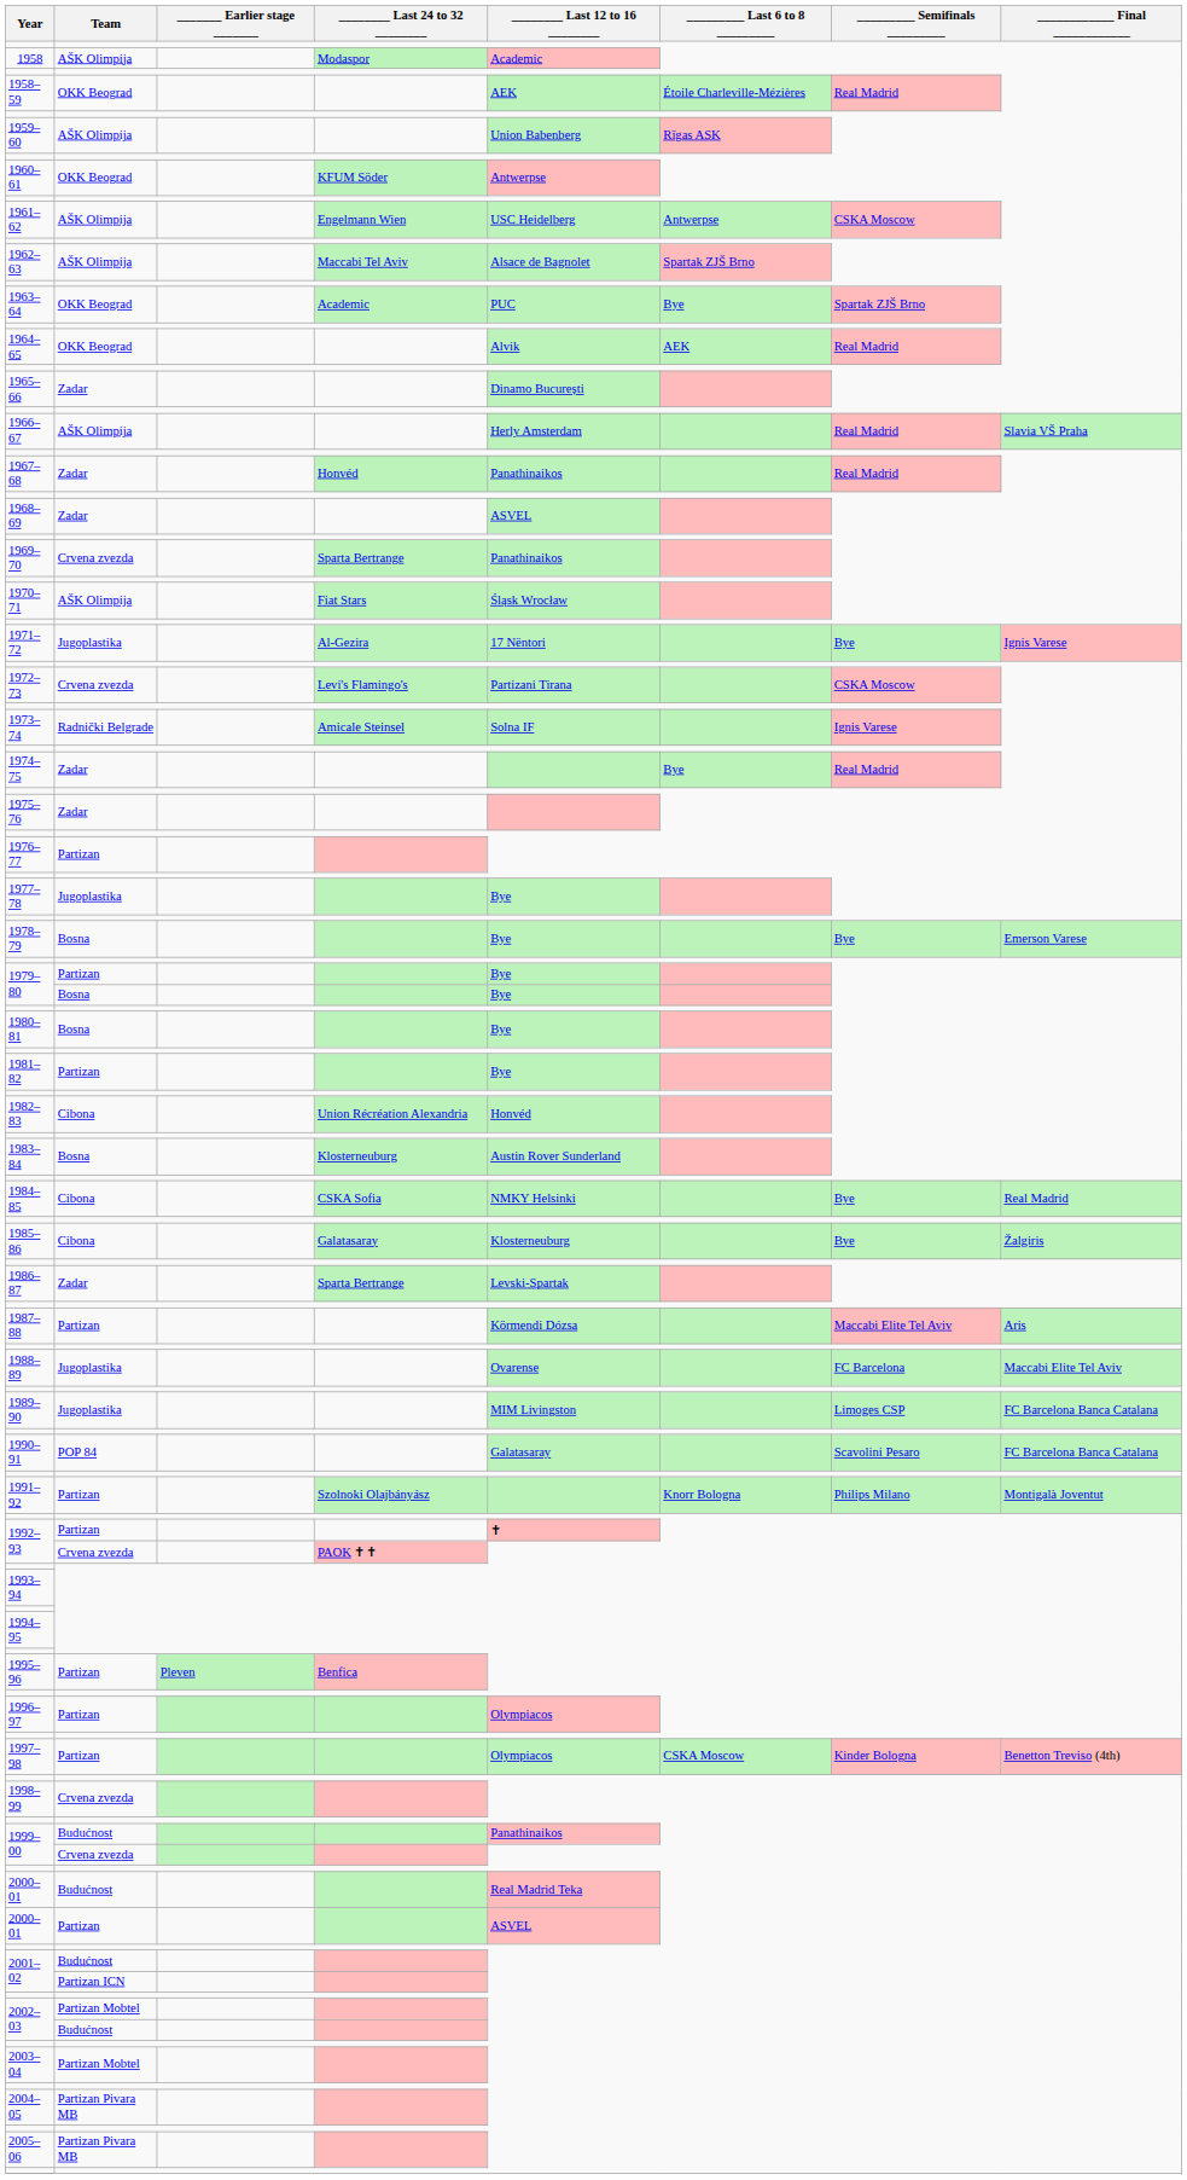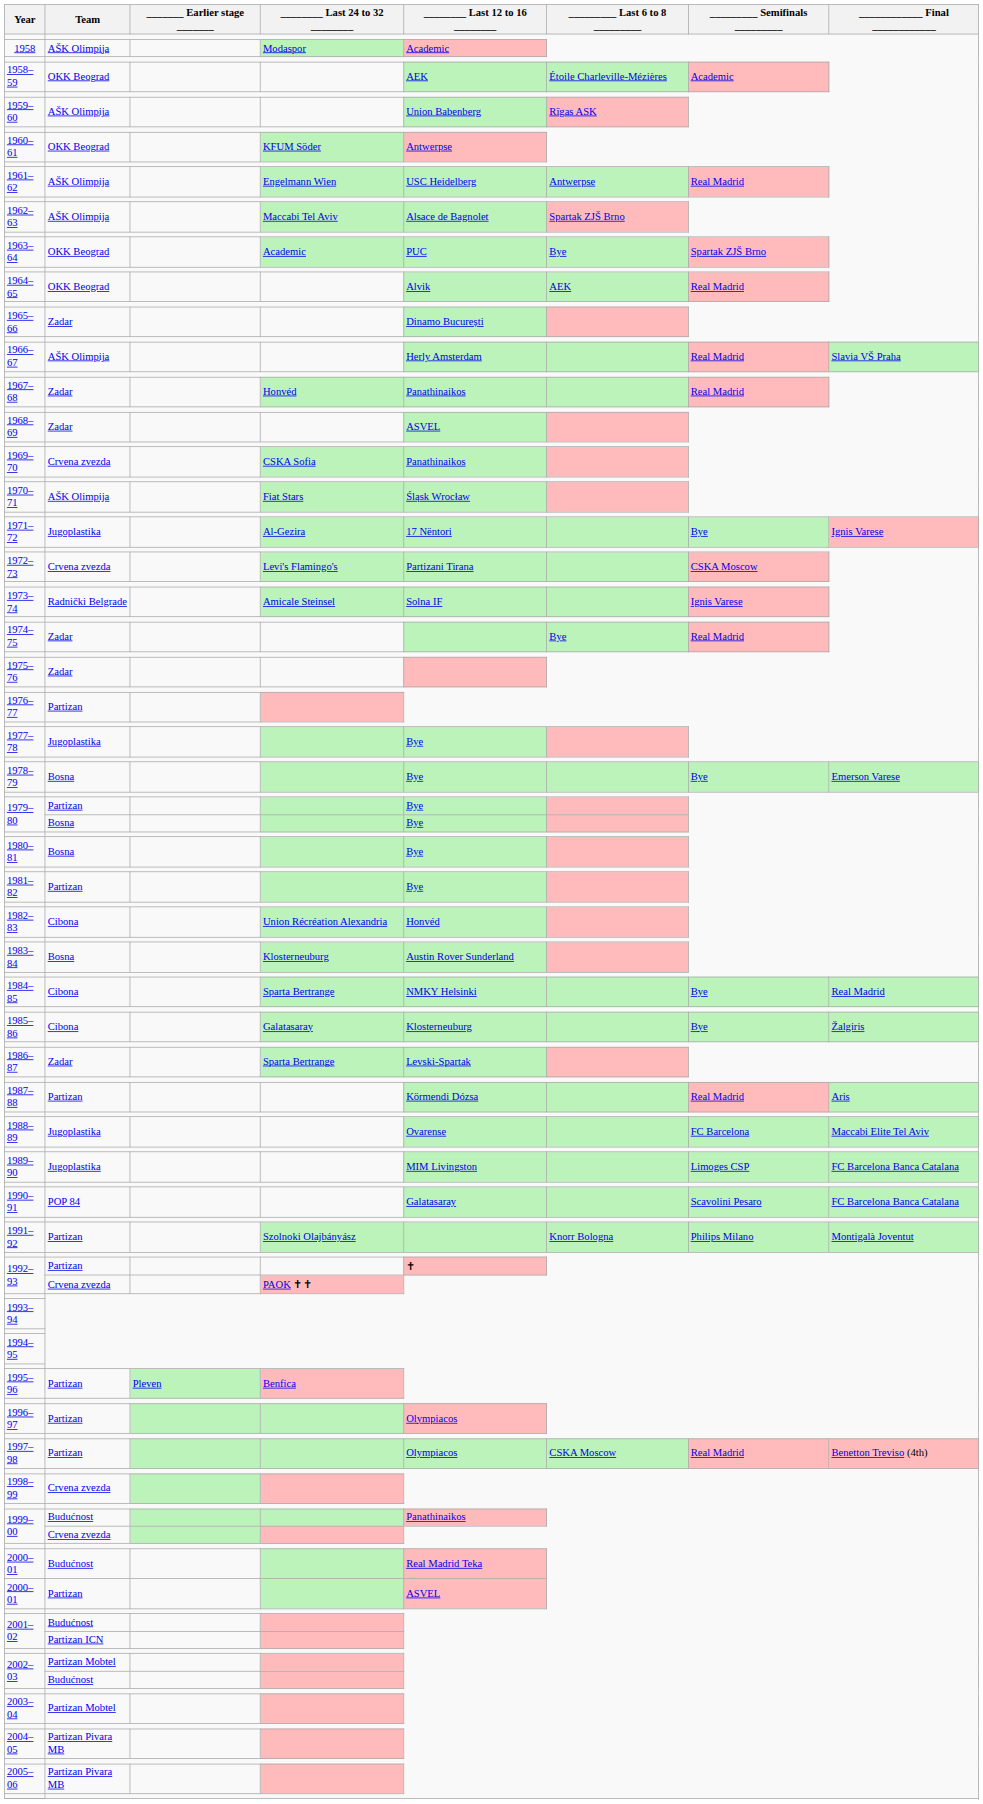 <table class="wikitable" style="font-size:85%">
 <tr>
 <th>Year</th>
 <th>Team</th>
 <th>_______ Earlier stage _______</th>
 <th>________ Last 24 to 32 ________</th>
 <th>________ Last 12 to 16 ________</th>
 <th>_________ Last 6 to 8 _________</th>
 <th>_________ Semifinals _________</th>
 <th>____________ Final ____________</th>
 </tr>
 <tr>
 <td></td>
 </tr>
 <tr>
 <td style="text-align:center;"><a href='#'>1958</a></td>
 <td><a href='#'>AŠK Olimpija</a></td>
 <td></td>
 <td bgcolor=#BBF3BB> <a href='#'>Modaspor</a></td>
 <td bgcolor=#FFBBBB> <a href='#'>Academic</a></td>
 </tr>
 <tr>
 <td></td>
 </tr>
 <tr>
 <td><a href='#'>1958–59</a></td>
 <td><a href='#'>OKK Beograd</a></td>
 <td></td>
 <td></td>
 <td bgcolor=#BBF3BB> <a href='#'>AEK</a></td>
 <td bgcolor=#BBF3BB> <a href='#'>Étoile Charleville-Mézières</a></td>
-<td bgcolor=#FFBBBB> <a href='#'>Real Madrid</a></td>
+<td bgcolor=#FFBBBB> <a href='#'>Academic</a></td>
 </tr>
 <tr>
 <td></td>
 </tr>
 <tr>
 <td><a href='#'>1959–60</a></td>
 <td><a href='#'>AŠK Olimpija</a></td>
 <td></td>
 <td></td>
 <td bgcolor=#BBF3BB> <a href='#'>Union Babenberg</a></td>
 <td bgcolor=#FFBBBB> <a href='#'>Rīgas ASK</a></td>
 </tr>
 <tr>
 <td></td>
 </tr>
 <tr>
 <td><a href='#'>1960–61</a></td>
 <td><a href='#'>OKK Beograd</a></td>
 <td></td>
 <td bgcolor=#BBF3BB> <a href='#'>KFUM Söder</a></td>
 <td bgcolor=#FFBBBB> <a href='#'>Antwerpse</a></td>
 </tr>
 <tr>
 <td></td>
 </tr>
 <tr>
 <td><a href='#'>1961–62</a></td>
 <td><a href='#'>AŠK Olimpija</a></td>
 <td></td>
 <td bgcolor=#BBF3BB> <a href='#'>Engelmann Wien</a></td>
 <td bgcolor=#BBF3BB> <a href='#'>USC Heidelberg</a></td>
 <td bgcolor=#BBF3BB> <a href='#'>Antwerpse</a></td>
-<td bgcolor=#FFBBBB> <a href='#'>CSKA Moscow</a></td>
+<td bgcolor=#FFBBBB> <a href='#'>Real Madrid</a></td>
 </tr>
 <tr>
 <td></td>
 </tr>
 <tr>
 <td><a href='#'>1962–63</a></td>
 <td><a href='#'>AŠK Olimpija</a></td>
 <td></td>
 <td bgcolor=#BBF3BB> <a href='#'>Maccabi Tel Aviv</a></td>
 <td bgcolor=#BBF3BB> <a href='#'>Alsace de Bagnolet</a></td>
 <td bgcolor=#FFBBBB> <a href='#'>Spartak ZJŠ Brno</a></td>
 </tr>
 <tr>
 <td></td>
 </tr>
 <tr>
 <td><a href='#'>1963–64</a></td>
 <td><a href='#'>OKK Beograd</a></td>
 <td></td>
 <td bgcolor=#BBF3BB> <a href='#'>Academic</a></td>
 <td bgcolor=#BBF3BB> <a href='#'>PUC</a></td>
 <td bgcolor=#BBF3BB><a href='#'>Bye</a></td>
 <td bgcolor=#FFBBBB> <a href='#'>Spartak ZJŠ Brno</a></td>
 </tr>
 <tr>
 <td></td>
 </tr>
 <tr>
 <td><a href='#'>1964–65</a></td>
 <td><a href='#'>OKK Beograd</a></td>
 <td></td>
 <td></td>
 <td bgcolor=#BBF3BB> <a href='#'>Alvik</a></td>
 <td bgcolor=#BBF3BB> <a href='#'>AEK</a></td>
 <td bgcolor=#FFBBBB> <a href='#'>Real Madrid</a></td>
 </tr>
 <tr>
 <td></td>
 </tr>
 <tr>
 <td><a href='#'>1965–66</a></td>
 <td><a href='#'>Zadar</a></td>
 <td></td>
 <td></td>
 <td bgcolor=#BBF3BB> <a href='#'>Dinamo București</a></td>
 <td bgcolor=#FFBBBB></td>
 </tr>
 <tr>
 <td></td>
 </tr>
 <tr>
 <td><a href='#'>1966–67</a></td>
 <td><a href='#'>AŠK Olimpija</a></td>
 <td></td>
 <td></td>
 <td bgcolor=#BBF3BB> <a href='#'>Herly Amsterdam</a></td>
 <td bgcolor=#BBF3BB></td>
 <td bgcolor=#FFBBBB> <a href='#'>Real Madrid</a></td>
 <td bgcolor=#BBF3BB> <a href='#'>Slavia VŠ Praha</a> </td>
 </tr>
 <tr>
 <td></td>
 </tr>
 <tr>
 <td><a href='#'>1967–68</a></td>
 <td><a href='#'>Zadar</a></td>
 <td></td>
 <td bgcolor=#BBF3BB> <a href='#'>Honvéd</a></td>
 <td bgcolor=#BBF3BB> <a href='#'>Panathinaikos</a></td>
 <td bgcolor=#BBF3BB></td>
 <td bgcolor=#FFBBBB> <a href='#'>Real Madrid</a></td>
 </tr>
 <tr>
 <td></td>
 </tr>
 <tr>
 <td><a href='#'>1968–69</a></td>
 <td><a href='#'>Zadar</a></td>
 <td></td>
 <td></td>
 <td bgcolor=#BBF3BB> <a href='#'>ASVEL</a></td>
 <td bgcolor=#FFBBBB></td>
 </tr>
 <tr>
 <td></td>
 </tr>
 <tr>
 <td><a href='#'>1969–70</a></td>
 <td><a href='#'>Crvena zvezda</a></td>
 <td></td>
-<td bgcolor=#BBF3BB> <a href='#'>Sparta Bertrange</a></td>
+<td bgcolor=#BBF3BB> <a href='#'>CSKA Sofia</a></td>
 <td bgcolor=#BBF3BB> <a href='#'>Panathinaikos</a></td>
 <td bgcolor=#FFBBBB></td>
 </tr>
 <tr>
 <td></td>
 </tr>
 <tr>
 <td><a href='#'>1970–71</a></td>
 <td><a href='#'>AŠK Olimpija</a></td>
 <td></td>
 <td bgcolor=#BBF3BB> <a href='#'>Fiat Stars</a></td>
 <td bgcolor=#BBF3BB> <a href='#'>Śląsk Wrocław</a></td>
 <td bgcolor=#FFBBBB></td>
 </tr>
 <tr>
 <td></td>
 </tr>
 <tr>
 <td><a href='#'>1971–72</a></td>
 <td><a href='#'>Jugoplastika</a></td>
 <td></td>
 <td bgcolor=#BBF3BB> <a href='#'>Al-Gezira</a></td>
 <td bgcolor=#BBF3BB> <a href='#'>17 Nëntori</a></td>
 <td bgcolor=#BBF3BB></td>
 <td bgcolor=#BBF3BB><a href='#'>Bye</a></td>
 <td bgcolor=#FFBBBB> <a href='#'>Ignis Varese</a> </td>
 </tr>
 <tr>
 <td></td>
 </tr>
 <tr>
 <td><a href='#'>1972–73</a></td>
 <td><a href='#'>Crvena zvezda</a></td>
 <td></td>
 <td bgcolor=#BBF3BB> <a href='#'>Levi's Flamingo's</a></td>
 <td bgcolor=#BBF3BB> <a href='#'>Partizani Tirana</a></td>
 <td bgcolor=#BBF3BB></td>
 <td bgcolor=#FFBBBB> <a href='#'>CSKA Moscow</a></td>
 </tr>
 <tr>
 <td></td>
 </tr>
 <tr>
 <td><a href='#'>1973–74</a></td>
 <td><a href='#'>Radnički Belgrade</a></td>
 <td></td>
 <td bgcolor=#BBF3BB> <a href='#'>Amicale Steinsel</a></td>
 <td bgcolor=#BBF3BB> <a href='#'>Solna IF</a></td>
 <td bgcolor=#BBF3BB></td>
 <td bgcolor=#FFBBBB> <a href='#'>Ignis Varese</a></td>
 </tr>
 <tr>
 <td></td>
 </tr>
 <tr>
 <td><a href='#'>1974–75</a></td>
 <td><a href='#'>Zadar</a></td>
 <td></td>
 <td></td>
 <td bgcolor=#BBF3BB></td>
 <td bgcolor=#BBF3BB><a href='#'>Bye</a></td>
 <td bgcolor=#FFBBBB> <a href='#'>Real Madrid</a></td>
 </tr>
 <tr>
 <td></td>
 </tr>
 <tr>
 <td><a href='#'>1975–76</a></td>
 <td><a href='#'>Zadar</a></td>
 <td></td>
 <td></td>
 <td bgcolor=#FFBBBB></td>
 </tr>
 <tr>
 <td></td>
 </tr>
 <tr>
 <td><a href='#'>1976–77</a></td>
 <td><a href='#'>Partizan</a></td>
 <td></td>
 <td bgcolor=#FFBBBB></td>
 </tr>
 <tr>
 <td></td>
 </tr>
 <tr>
 <td><a href='#'>1977–78</a></td>
 <td><a href='#'>Jugoplastika</a></td>
 <td></td>
 <td bgcolor=#BBF3BB></td>
 <td bgcolor=#BBF3BB><a href='#'>Bye</a></td>
 <td bgcolor=#FFBBBB></td>
 </tr>
 <tr>
 <td></td>
 </tr>
 <tr>
 <td><a href='#'>1978–79</a></td>
 <td><a href='#'>Bosna</a></td>
 <td></td>
 <td bgcolor=#BBF3BB></td>
 <td bgcolor=#BBF3BB><a href='#'>Bye</a></td>
 <td bgcolor=#BBF3BB></td>
 <td bgcolor=#BBF3BB><a href='#'>Bye</a></td>
 <td bgcolor=#BBF3BB> <a href='#'>Emerson Varese</a> </td>
 </tr>
 <tr>
 <td></td>
 </tr>
 <tr>
 <td rowspan="2"><a href='#'>1979–80</a></td>
 <td><a href='#'>Partizan</a></td>
 <td></td>
 <td bgcolor=#BBF3BB></td>
 <td bgcolor=#BBF3BB><a href='#'>Bye</a></td>
 <td bgcolor=#FFBBBB></td>
 </tr>
 <tr>
 <td><a href='#'>Bosna</a></td>
 <td></td>
 <td bgcolor=#BBF3BB></td>
 <td bgcolor=#BBF3BB><a href='#'>Bye</a></td>
 <td bgcolor=#FFBBBB></td>
 </tr>
 <tr>
 <td></td>
 </tr>
 <tr>
 <td><a href='#'>1980–81</a></td>
 <td><a href='#'>Bosna</a></td>
 <td></td>
 <td bgcolor=#BBF3BB></td>
 <td bgcolor=#BBF3BB><a href='#'>Bye</a></td>
 <td bgcolor=#FFBBBB></td>
 </tr>
 <tr>
 <td></td>
 </tr>
 <tr>
 <td><a href='#'>1981–82</a></td>
 <td><a href='#'>Partizan</a></td>
 <td></td>
 <td bgcolor=#BBF3BB></td>
 <td bgcolor=#BBF3BB><a href='#'>Bye</a></td>
 <td bgcolor=#FFBBBB></td>
 </tr>
 <tr>
 <td></td>
 </tr>
 <tr>
 <td><a href='#'>1982–83</a></td>
 <td><a href='#'>Cibona</a></td>
 <td></td>
 <td bgcolor=#BBF3BB> <a href='#'>Union Récréation Alexandria</a></td>
 <td bgcolor=#BBF3BB> <a href='#'>Honvéd</a></td>
 <td bgcolor=#FFBBBB></td>
 </tr>
 <tr>
 <td></td>
 </tr>
 <tr>
 <td><a href='#'>1983–84</a></td>
 <td><a href='#'>Bosna</a></td>
 <td></td>
 <td bgcolor=#BBF3BB> <a href='#'>Klosterneuburg</a></td>
 <td bgcolor=#BBF3BB> <a href='#'>Austin Rover Sunderland</a></td>
 <td bgcolor=#FFBBBB></td>
 </tr>
 <tr>
 <td></td>
 </tr>
 <tr>
 <td><a href='#'>1984–85</a></td>
 <td><a href='#'>Cibona</a></td>
 <td></td>
-<td bgcolor=#BBF3BB> <a href='#'>CSKA Sofia</a></td>
+<td bgcolor=#BBF3BB> <a href='#'>Sparta Bertrange</a></td>
 <td bgcolor=#BBF3BB> <a href='#'>NMKY Helsinki</a></td>
 <td bgcolor=#BBF3BB></td>
 <td bgcolor=#BBF3BB><a href='#'>Bye</a></td>
 <td bgcolor=#BBF3BB> <a href='#'>Real Madrid</a> </td>
 </tr>
 <tr>
 <td></td>
 </tr>
 <tr>
 <td><a href='#'>1985–86</a></td>
 <td><a href='#'>Cibona</a></td>
 <td></td>
 <td bgcolor=#BBF3BB> <a href='#'>Galatasaray</a></td>
 <td bgcolor=#BBF3BB> <a href='#'>Klosterneuburg</a></td>
 <td bgcolor=#BBF3BB></td>
 <td bgcolor=#BBF3BB><a href='#'>Bye</a></td>
 <td bgcolor=#BBF3BB> <a href='#'>Žalgiris</a> </td>
 </tr>
 <tr>
 <td></td>
 </tr>
 <tr>
 <td><a href='#'>1986–87</a></td>
 <td><a href='#'>Zadar</a></td>
 <td></td>
 <td bgcolor=#BBF3BB> <a href='#'>Sparta Bertrange</a></td>
 <td bgcolor=#BBF3BB> <a href='#'>Levski-Spartak</a></td>
 <td bgcolor=#FFBBBB></td>
 </tr>
 <tr>
 <td></td>
 </tr>
 <tr>
 <td><a href='#'>1987–88</a></td>
 <td><a href='#'>Partizan</a></td>
 <td></td>
 <td></td>
 <td bgcolor=#BBF3BB> <a href='#'>Körmendi Dózsa</a></td>
 <td bgcolor=#BBF3BB></td>
-<td bgcolor=#FFBBBB> <a href='#'>Maccabi Elite Tel Aviv</a></td>
+<td bgcolor=#FFBBBB> <a href='#'>Real Madrid</a></td>
 <td bgcolor=#BBF3BB> <a href='#'>Aris</a> </td>
 </tr>
 <tr>
 <td></td>
 </tr>
 <tr>
 <td><a href='#'>1988–89</a></td>
 <td><a href='#'>Jugoplastika</a></td>
 <td></td>
 <td></td>
 <td bgcolor=#BBF3BB> <a href='#'>Ovarense</a></td>
 <td bgcolor=#BBF3BB></td>
 <td bgcolor=#BBF3BB> <a href='#'>FC Barcelona</a></td>
 <td bgcolor=#BBF3BB> <a href='#'>Maccabi Elite Tel Aviv</a> </td>
 </tr>
 <tr>
 <td></td>
 </tr>
 <tr>
 <td><a href='#'>1989–90</a></td>
 <td><a href='#'>Jugoplastika</a></td>
 <td></td>
 <td></td>
 <td bgcolor=#BBF3BB> <a href='#'>MIM Livingston</a></td>
 <td bgcolor=#BBF3BB></td>
 <td bgcolor=#BBF3BB> <a href='#'>Limoges CSP</a></td>
 <td bgcolor=#BBF3BB> <a href='#'>FC Barcelona Banca Catalana</a> </td>
 </tr>
 <tr>
 <td></td>
 </tr>
 <tr>
 <td><a href='#'>1990–91</a></td>
 <td><a href='#'>POP 84</a></td>
 <td></td>
 <td></td>
 <td bgcolor=#BBF3BB> <a href='#'>Galatasaray</a></td>
 <td bgcolor=#BBF3BB></td>
 <td bgcolor=#BBF3BB> <a href='#'>Scavolini Pesaro</a></td>
 <td bgcolor=#BBF3BB> <a href='#'>FC Barcelona Banca Catalana</a> </td>
 </tr>
 <tr>
 <td></td>
 </tr>
 <tr>
 <td><a href='#'>1991–92</a></td>
 <td><a href='#'>Partizan</a></td>
 <td></td>
 <td bgcolor=#BBF3BB> <a href='#'>Szolnoki Olajbányász</a></td>
 <td bgcolor=#BBF3BB></td>
 <td bgcolor=#BBF3BB> <a href='#'>Knorr Bologna</a></td>
 <td bgcolor=#BBF3BB> <a href='#'>Philips Milano</a></td>
 <td bgcolor=#BBF3BB> <a href='#'>Montigalà Joventut</a> </td>
 </tr>
 <tr>
 <td></td>
 </tr>
 <tr>
 <td rowspan="2"><a href='#'>1992–93</a></td>
 <td><a href='#'>Partizan</a></td>
 <td></td>
 <td></td>
 <td bgcolor=#FFBBBB> ✝</td>
 </tr>
 <tr>
 <td><a href='#'>Crvena zvezda</a></td>
 <td></td>
 <td bgcolor=#FFBBBB> <a href='#'>PAOK</a> ✝✝</td>
 </tr>
 <tr>
 <td></td>
 </tr>
 <tr>
 <td><a href='#'>1993–94</a></td>
 </tr>
 <tr>
 <td></td>
 </tr>
 <tr>
 <td><a href='#'>1994–95</a></td>
 </tr>
 <tr>
 <td></td>
 </tr>
 <tr>
 <td><a href='#'>1995–96</a></td>
 <td><a href='#'>Partizan</a></td>
 <td bgcolor=#BBF3BB> <a href='#'>Pleven</a></td>
 <td bgcolor=#FFBBBB> <a href='#'>Benfica</a></td>
 </tr>
 <tr>
 <td></td>
 </tr>
 <tr>
 <td><a href='#'>1996–97</a></td>
 <td><a href='#'>Partizan</a></td>
 <td bgcolor=#BBF3BB></td>
 <td bgcolor=#BBF3BB></td>
 <td bgcolor=#FFBBBB> <a href='#'>Olympiacos</a></td>
 </tr>
 <tr>
 <td></td>
 </tr>
 <tr>
 <td><a href='#'>1997–98</a></td>
 <td><a href='#'>Partizan</a></td>
 <td bgcolor=#BBF3BB></td>
 <td bgcolor=#BBF3BB></td>
 <td bgcolor=#BBF3BB> <a href='#'>Olympiacos</a></td>
 <td bgcolor=#BBF3BB> <a href='#'>CSKA Moscow</a></td>
-<td bgcolor=#FFBBBB> <a href='#'>Kinder Bologna</a></td>
+<td bgcolor=#FFBBBB> <a href='#'>Real Madrid</a></td>
 <td bgcolor=#FFBBBB> <a href='#'>Benetton Treviso</a> (4th)</td>
 </tr>
 <tr>
 <td></td>
 </tr>
 <tr>
 <td><a href='#'>1998–99</a></td>
 <td><a href='#'>Crvena zvezda</a></td>
 <td bgcolor=#BBF3BB></td>
 <td bgcolor=#FFBBBB></td>
 </tr>
 <tr>
 <td></td>
 </tr>
 <tr>
 <td rowspan="2"><a href='#'>1999–00</a></td>
 <td><a href='#'>Budućnost</a></td>
 <td bgcolor=#BBF3BB></td>
 <td bgcolor=#BBF3BB></td>
 <td bgcolor=#FFBBBB> <a href='#'>Panathinaikos</a></td>
 </tr>
 <tr>
 <td><a href='#'>Crvena zvezda</a></td>
 <td bgcolor=#BBF3BB></td>
 <td bgcolor=#FFBBBB></td>
 </tr>
 <tr>
 <td></td>
 </tr>
 <tr>
 <td><a href='#'>2000–01</a></td>
 <td><a href='#'>Budućnost</a></td>
 <td></td>
 <td bgcolor=#BBF3BB></td>
 <td bgcolor=#FFBBBB> <a href='#'>Real Madrid Teka</a></td>
 </tr>
 <tr>
 <td><a href='#'>2000–01</a></td>
 <td><a href='#'>Partizan</a></td>
 <td></td>
 <td bgcolor=#BBF3BB></td>
 <td bgcolor=#FFBBBB> <a href='#'>ASVEL</a></td>
 </tr>
 <tr>
 <td></td>
 </tr>
 <tr>
 <td rowspan="2"><a href='#'>2001–02</a></td>
 <td><a href='#'>Budućnost</a></td>
 <td></td>
 <td bgcolor=#FFBBBB></td>
 </tr>
 <tr>
 <td><a href='#'>Partizan ICN</a></td>
 <td></td>
 <td bgcolor=#FFBBBB></td>
 </tr>
 <tr>
 <td></td>
 </tr>
 <tr>
 <td rowspan="2"><a href='#'>2002–03</a></td>
 <td><a href='#'>Partizan Mobtel</a></td>
 <td></td>
 <td bgcolor=#FFBBBB></td>
 </tr>
 <tr>
 <td><a href='#'>Budućnost</a></td>
 <td></td>
 <td bgcolor=#FFBBBB></td>
 </tr>
 <tr>
 <td></td>
 </tr>
 <tr>
 <td><a href='#'>2003–04</a></td>
 <td><a href='#'>Partizan Mobtel</a></td>
 <td></td>
 <td bgcolor=#FFBBBB></td>
 </tr>
 <tr>
 <td></td>
 </tr>
 <tr>
 <td><a href='#'>2004–05</a></td>
 <td><a href='#'>Partizan Pivara MB</a></td>
 <td></td>
 <td bgcolor=#FFBBBB></td>
 </tr>
 <tr>
 <td></td>
 </tr>
 <tr>
 <td><a href='#'>2005–06</a></td>
 <td><a href='#'>Partizan Pivara MB</a></td>
 <td></td>
 <td bgcolor=#FFBBBB></td>
 </tr>
 <tr>
 <td></td>
 </tr>
 <tr>
 </tr>
 </table>
